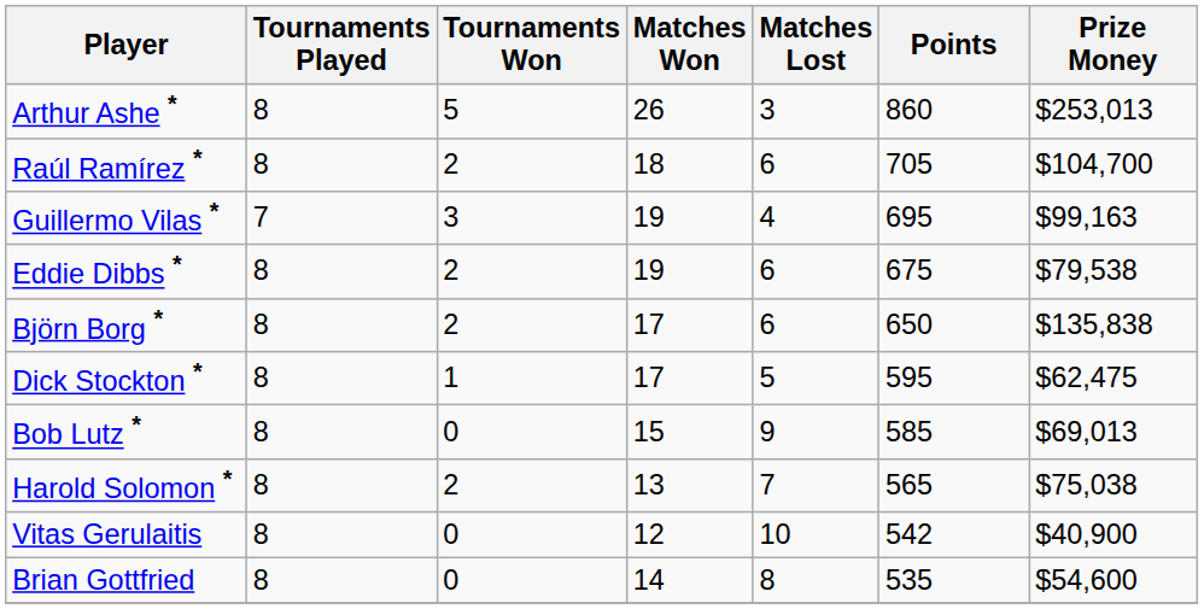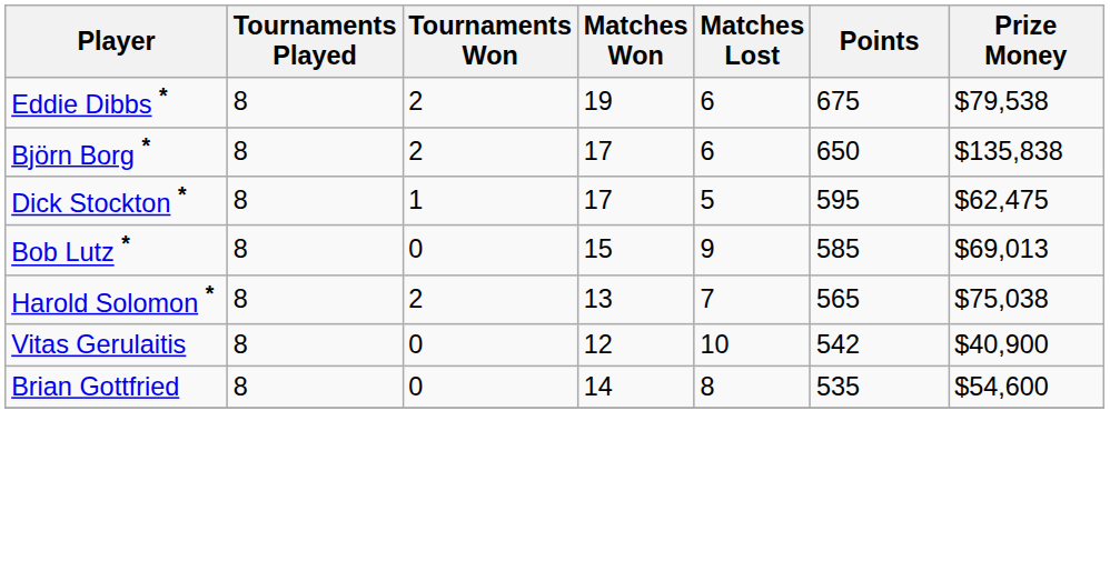 <table class="sortable wikitable" style=font-size:97%>
 <tr>
 <th width=125>Player</th>
 <th width=70>Tournaments Played</th>
 <th width=70>Tournaments Won</th>
 <th width=35>Matches Won</th>
 <th width=35>Matches Lost</th>
 <th width=75>Points</th>
 <th width=85>Prize Money</th>
-</tr>
-<tr>
-<td> <a href='#'>Arthur Ashe</a> <sup><strong>*</strong></sup></td>
-<td>8</td>
-<td>5</td>
-<td>26</td>
-<td>3</td>
-<td>860</td>
-<td>$253,013</td>
-</tr>
-<tr>
-<td> <a href='#'>Raúl Ramírez</a> <sup><strong>*</strong></sup></td>
-<td>8</td>
-<td>2</td>
-<td>18</td>
-<td>6</td>
-<td>705</td>
-<td>$104,700</td>
-</tr>
-<tr>
-<td> <a href='#'>Guillermo Vilas</a> <sup><strong>*</strong></sup></td>
-<td>7</td>
-<td>3</td>
-<td>19</td>
-<td>4</td>
-<td>695</td>
-<td>$99,163</td>
 </tr>
 <tr>
 <td> <a href='#'>Eddie Dibbs</a> <sup><strong>*</strong></sup></td>
 <td>8</td>
 <td>2</td>
 <td>19</td>
 <td>6</td>
 <td>675</td>
 <td>$79,538</td>
 </tr>
 <tr>
 <td> <a href='#'>Björn Borg</a> <sup><strong>*</strong></sup></td>
 <td>8</td>
 <td>2</td>
 <td>17</td>
 <td>6</td>
 <td>650</td>
 <td>$135,838</td>
 </tr>
 <tr>
 <td> <a href='#'>Dick Stockton</a> <sup><strong>*</strong></sup></td>
 <td>8</td>
 <td>1</td>
 <td>17</td>
 <td>5</td>
 <td>595</td>
 <td>$62,475</td>
 </tr>
 <tr>
 <td> <a href='#'>Bob Lutz</a> <sup><strong>*</strong></sup></td>
 <td>8</td>
 <td>0</td>
 <td>15</td>
 <td>9</td>
 <td>585</td>
 <td>$69,013</td>
 </tr>
 <tr>
 <td> <a href='#'>Harold Solomon</a> <sup><strong>*</strong></sup></td>
 <td>8</td>
 <td>2</td>
 <td>13</td>
 <td>7</td>
 <td>565</td>
 <td>$75,038</td>
 </tr>
 <tr>
 <td> <a href='#'>Vitas Gerulaitis</a></td>
 <td>8</td>
 <td>0</td>
 <td>12</td>
 <td>10</td>
 <td>542</td>
 <td>$40,900</td>
 </tr>
 <tr>
 <td> <a href='#'>Brian Gottfried</a></td>
 <td>8</td>
 <td>0</td>
 <td>14</td>
 <td>8</td>
 <td>535</td>
 <td>$54,600</td>
 </tr>
 <tr>
 </tr>
 </table>
